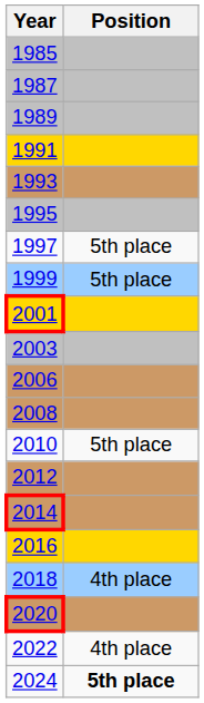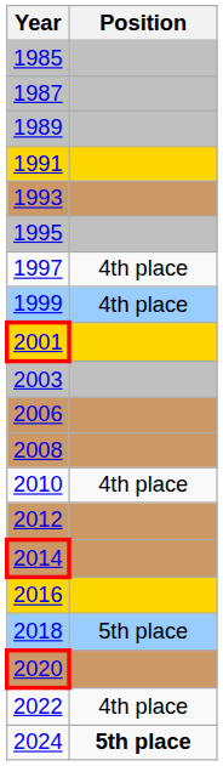 <table class="wikitable" style="text-align: center;">
 <tr>
 <th>Year</th>
 <th width="100">Position</th>
 </tr>
 <tr bgcolor=silver>
 <td> <a href='#'>1985</a></td>
 <td></td>
 </tr>
 <tr bgcolor=silver>
 <td> <a href='#'>1987</a></td>
 <td></td>
 </tr>
 <tr bgcolor=silver>
 <td> <a href='#'>1989</a></td>
 <td></td>
 </tr>
 <tr bgcolor=gold>
 <td> <a href='#'>1991</a></td>
 <td></td>
 </tr>
 <tr bgcolor=cc9966>
 <td><a href='#'>1993</a></td>
 <td></td>
 </tr>
 <tr bgcolor=silver>
 <td> <a href='#'>1995</a></td>
 <td></td>
 </tr>
 <tr>
 <td> <a href='#'>1997</a></td>
-<td>5th place</td>
+<td>4th place</td>
 </tr>
 <tr style="background:#9ACDFF;">
 <td> <a href='#'>1999</a></td>
-<td>5th place</td>
+<td>4th place</td>
 </tr>
 <tr bgcolor=gold>
 <td style="border: 3px solid red"> <a href='#'>2001</a></td>
 <td></td>
 </tr>
 <tr bgcolor=silver>
 <td> <a href='#'>2003</a></td>
 <td></td>
 </tr>
 <tr bgcolor=cc9966>
 <td> <a href='#'>2006</a></td>
 <td></td>
 </tr>
 <tr bgcolor=cc9966>
 <td> <a href='#'>2008</a></td>
 <td></td>
 </tr>
 <tr>
 <td> <a href='#'>2010</a></td>
-<td>5th place</td>
+<td>4th place</td>
 </tr>
 <tr bgcolor=cc9966>
 <td> <a href='#'>2012</a></td>
 <td></td>
 </tr>
 <tr bgcolor=cc9966>
 <td style="border: 3px solid red"> <a href='#'>2014</a></td>
 <td></td>
 </tr>
 <tr bgcolor=gold>
 <td> <a href='#'>2016</a></td>
 <td></td>
 </tr>
 <tr style="background:#9ACDFF;">
 <td> <a href='#'>2018</a></td>
-<td>4th place</td>
+<td>5th place</td>
 </tr>
 <tr bgcolor=cc9966>
 <td style="border: 3px solid red"> <a href='#'>2020</a></td>
 <td></td>
 </tr>
 <tr>
 <td> <a href='#'>2022</a></td>
 <td>4th place</td>
 </tr>
 <tr>
 <td> <a href='#'>2024</a></td>
 <td><strong>5th place</strong></td>
 </tr>
 </table>
